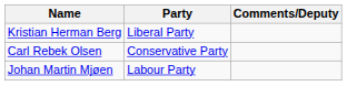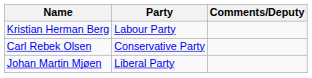 <table class="wikitable">
 <tr>
 <th>Name</th>
 <th>Party</th>
 <th>Comments/Deputy</th>
 </tr>
 <tr>
 <td><a href='#'>Kristian Herman Berg</a></td>
-<td><a href='#'>Liberal Party</a></td>
+<td><a href='#'>Labour Party</a></td>
 <td></td>
 </tr>
 <tr>
 <td><a href='#'>Carl Rebek Olsen</a></td>
 <td><a href='#'>Conservative Party</a></td>
 <td></td>
 </tr>
 <tr>
 <td><a href='#'>Johan Martin Mjøen</a></td>
-<td><a href='#'>Labour Party</a></td>
+<td><a href='#'>Liberal Party</a></td>
 <td></td>
 </tr>
 </table>
